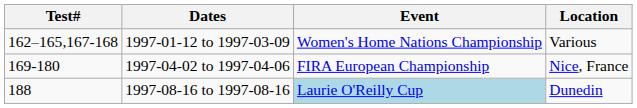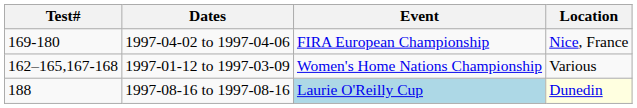 <table class="wikitable">
 <tr>
 <th>Test#</th>
 <th>Dates</th>
 <th>Event</th>
 <th>Location</th>
 </tr>
 <tr>
+<td>169-180</td>
+<td>1997-04-02 to 1997-04-06</td>
+<td><a href='#'>FIRA European Championship</a></td>
+<td><a href='#'>Nice</a>, France</td>
+</tr>
+<tr>
 <td>162–165,167-168</td>
 <td>1997-01-12 to 1997-03-09</td>
 <td><a href='#'>Women's Home Nations Championship</a></td>
 <td>Various</td>
 </tr>
 <tr>
-<td>169-180</td>
-<td>1997-04-02 to 1997-04-06</td>
-<td><a href='#'>FIRA European Championship</a></td>
-<td><a href='#'>Nice</a>, France</td>
-</tr>
-<tr>
 <td>188</td>
 <td>1997-08-16 to 1997-08-16</td>
 <td style="background: lightblue;"><a href='#'>Laurie O'Reilly Cup</a></td>
-<td><a href='#'>Dunedin</a></td>
+<td style="background: lightyellow;"><a href='#'>Dunedin</a></td>
 </tr>
 </table>
